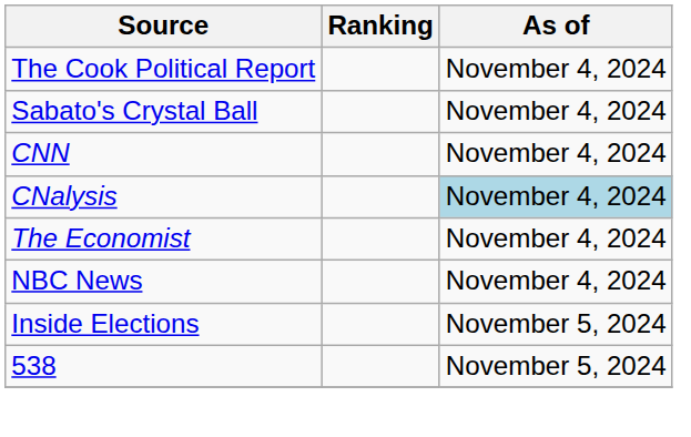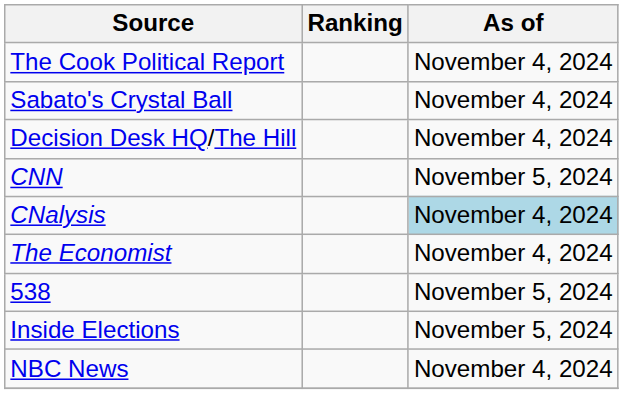 <table class="wikitable sortable" style="text-align:center">
 <tr>
 <th>Source</th>
 <th>Ranking</th>
 <th>As of</th>
 </tr>
 <tr>
 <td align="left"><a href='#'>The Cook Political Report</a></td>
 <td></td>
 <td>November 4, 2024</td>
 </tr>
 <tr>
 <td align="left"><a href='#'>Sabato's Crystal Ball</a></td>
 <td></td>
 <td>November 4, 2024</td>
 </tr>
 <tr>
+<td align="left"><a href='#'>Decision Desk HQ</a>/<a href='#'>The Hill</a></td>
+<td></td>
+<td>November 4, 2024</td>
+</tr>
+<tr>
 <td align="left"><em><a href='#'>CNN</a></em></td>
 <td></td>
-<td>November 4, 2024</td>
+<td>November 5, 2024</td>
 </tr>
 <tr>
 <td align="left"><em><a href='#'>CNalysis</a></em></td>
 <td></td>
 <td style="background: lightblue;">November 4, 2024</td>
 </tr>
 <tr>
 <td align="left"><em><a href='#'>The Economist</a></em></td>
 <td></td>
 <td>November 4, 2024</td>
 </tr>
 <tr>
-<td align="left"><a href='#'>NBC News</a></td>
+<td align="left"><a href='#'>538</a></td>
 <td></td>
-<td>November 4, 2024</td>
+<td>November 5, 2024</td>
 </tr>
 <tr>
 <td align="left"><a href='#'>Inside Elections</a></td>
 <td></td>
 <td>November 5, 2024</td>
 </tr>
 <tr>
-<td align="left"><a href='#'>538</a></td>
+<td align="left"><a href='#'>NBC News</a></td>
 <td></td>
-<td>November 5, 2024</td>
+<td>November 4, 2024</td>
 </tr>
 <tr>
 </tr>
 </table>
